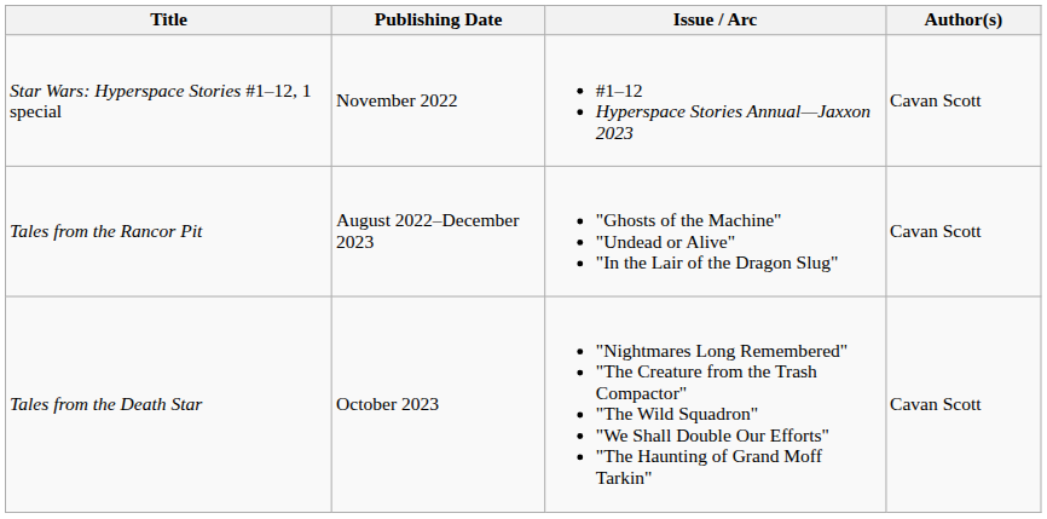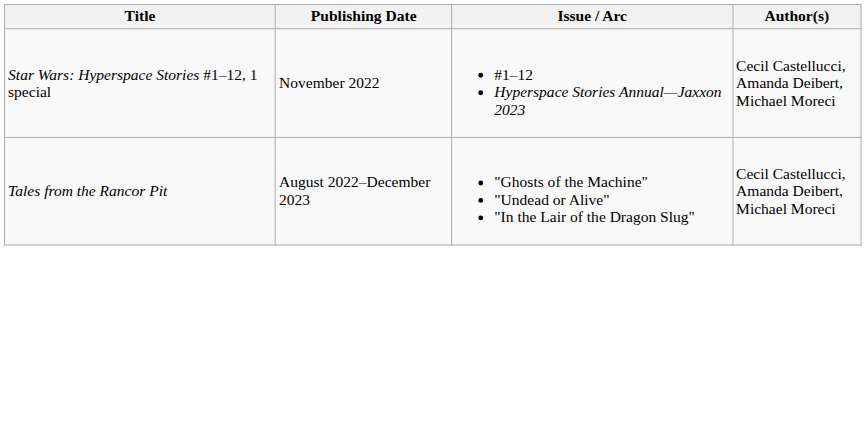 <table class="wikitable" width="100%">
 <tr>
 <th>Title</th>
 <th>Publishing Date</th>
 <th>Issue / Arc</th>
 <th width="15%">Author(s)</th>
 </tr>
 <tr>
 <td><em>Star Wars: Hyperspace Stories</em> #1–12, 1 special</td>
 <td>November 2022</td>
 <td><br><ul><li>#1–12</li><li><em>Hyperspace Stories Annual—Jaxxon 2023</em></li></ul></td>
-<td>Cavan Scott</td>
+<td>Cecil Castellucci, Amanda Deibert, Michael Moreci</td>
 </tr>
 <tr>
 <td><em>Tales from the Rancor Pit</em></td>
 <td>August 2022–December 2023</td>
 <td><br><ul><li>"Ghosts of the Machine"</li><li>"Undead or Alive"</li><li>"In the Lair of the Dragon Slug"</li></ul></td>
-<td>Cavan Scott</td>
-</tr>
-<tr>
-<td><em>Tales from the Death Star</em></td>
-<td>October 2023</td>
-<td><br><ul><li>"Nightmares Long Remembered"</li><li>"The Creature from the Trash Compactor"</li><li>"The Wild Squadron"</li><li>"We Shall Double Our Efforts"</li><li>"The Haunting of Grand Moff Tarkin"</li></ul></td>
-<td>Cavan Scott</td>
+<td>Cecil Castellucci, Amanda Deibert, Michael Moreci</td>
 </tr>
 </table>
